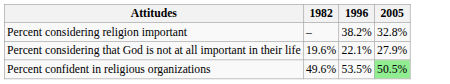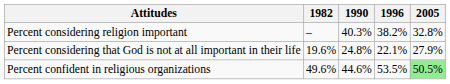 <table class="wikitable">
 <tr>
 <th>Attitudes</th>
 <th>1982</th>
+<th>1990</th>
 <th>1996</th>
 <th>2005</th>
 </tr>
 <tr>
 <td>Percent considering religion important</td>
 <td>–</td>
+<td>40.3%</td>
 <td>38.2%</td>
 <td>32.8%</td>
 </tr>
 <tr>
 <td>Percent considering that God is not at all important in their life</td>
 <td>19.6%</td>
+<td>24.8%</td>
 <td>22.1%</td>
 <td>27.9%</td>
 </tr>
 <tr>
 <td>Percent confident in religious organizations</td>
 <td>49.6%</td>
+<td>44.6%</td>
 <td>53.5%</td>
 <td style="background: lightgreen;">50.5%</td>
 </tr>
 </table>
